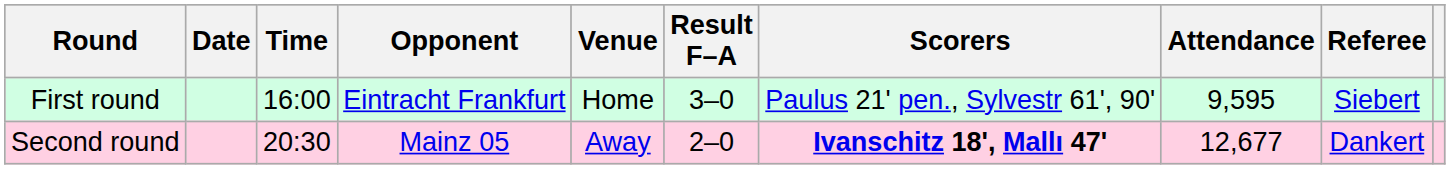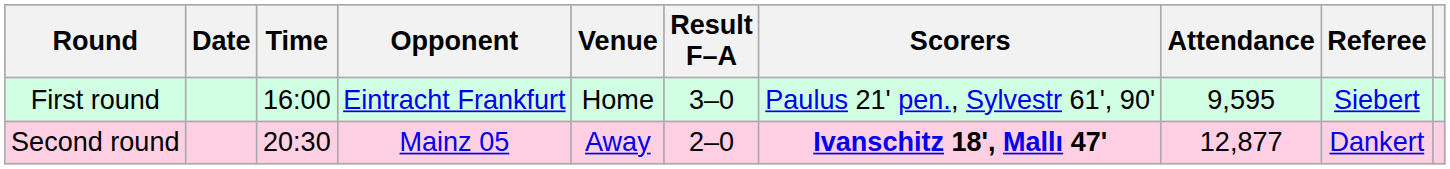 <table class="wikitable sortable" style="text-align:center">
 <tr>
 <th>Round</th>
 <th>Date</th>
 <th>Time</th>
 <th>Opponent</th>
 <th>Venue</th>
 <th>Result<br>F–A</th>
 <th class="unsortable">Scorers</th>
 <th>Attendance</th>
 <th>Referee</th>
 <th class="unsortable"></th>
 </tr>
 <tr bgcolor="#d0ffe3">
 <td>First round</td>
 <td></td>
 <td>16:00</td>
 <td><a href='#'>Eintracht Frankfurt</a></td>
 <td>Home</td>
 <td>3–0</td>
 <td><a href='#'>Paulus</a> 21' <a href='#'>pen.</a>, <a href='#'>Sylvestr</a> 61', 90'</td>
 <td>9,595</td>
 <td><a href='#'>Siebert</a></td>
 <td></td>
 </tr>
 <tr bgcolor="#ffd0e3">
 <td>Second round</td>
 <td></td>
 <td>20:30</td>
 <td><a href='#'>Mainz 05</a></td>
 <td><a href='#'>Away</a></td>
 <td>2–0</td>
 <td><strong><a href='#'>Ivanschitz</a> 18', <a href='#'>Mallı</a> 47'</strong></td>
-<td>12,677</td>
+<td>12,877</td>
 <td><a href='#'>Dankert</a></td>
 <td></td>
 </tr>
 </table>
